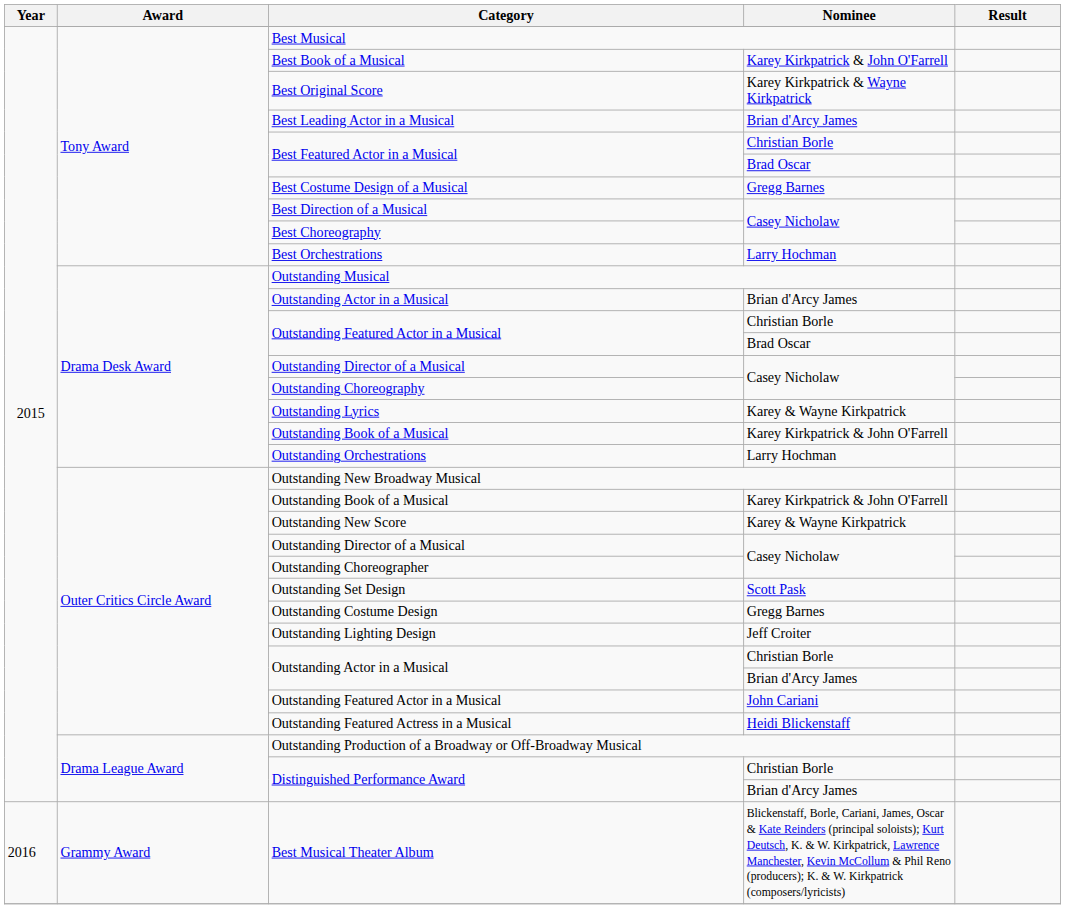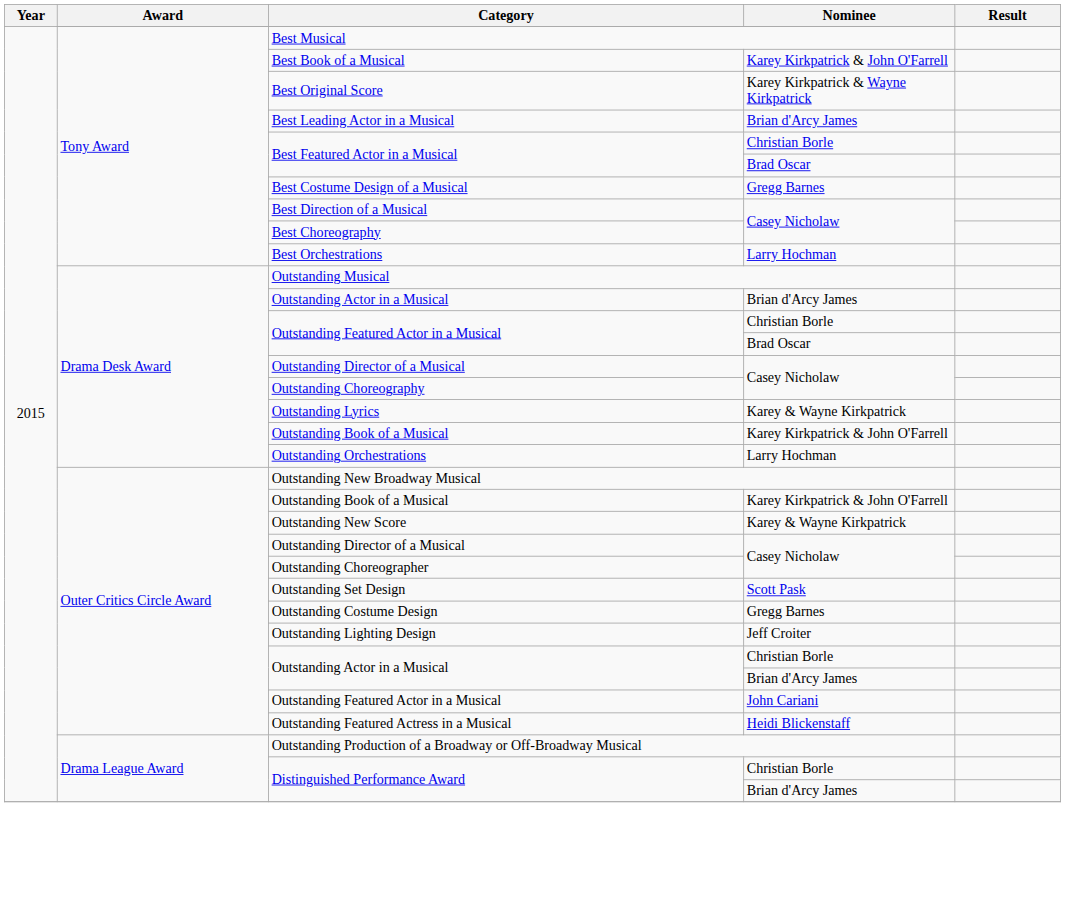 <table class="wikitable" style="width:95%;">
 <tr>
 <th style="width:5%;">Year</th>
 <th style="width:20%;">Award</th>
 <th style="width:45%;">Category</th>
 <th style="width:20%;">Nominee</th>
 <th style="width:10%;">Result</th>
 </tr>
 <tr>
 <td rowspan=35 style="text-align:center;">2015</td>
 </tr>
 <tr>
 <td rowspan=10><a href='#'>Tony Award</a></td>
 <td colspan=2><a href='#'>Best Musical</a></td>
 <td></td>
 </tr>
 <tr>
 <td><a href='#'>Best Book of a Musical</a></td>
 <td><a href='#'>Karey Kirkpatrick</a> & <a href='#'>John O'Farrell</a></td>
 <td></td>
 </tr>
 <tr>
 <td><a href='#'>Best Original Score</a></td>
 <td>Karey Kirkpatrick & <a href='#'>Wayne Kirkpatrick</a></td>
 <td></td>
 </tr>
 <tr>
 <td><a href='#'>Best Leading Actor in a Musical</a></td>
 <td><a href='#'>Brian d'Arcy James</a></td>
 <td></td>
 </tr>
 <tr>
 <td rowspan=2><a href='#'>Best Featured Actor in a Musical</a></td>
 <td><a href='#'>Christian Borle</a></td>
 <td></td>
 </tr>
 <tr>
 <td><a href='#'>Brad Oscar</a></td>
 <td></td>
 </tr>
 <tr>
 <td><a href='#'>Best Costume Design of a Musical</a></td>
 <td><a href='#'>Gregg Barnes</a></td>
 <td></td>
 </tr>
 <tr>
 <td><a href='#'>Best Direction of a Musical</a></td>
 <td rowspan=2><a href='#'>Casey Nicholaw</a></td>
 <td></td>
 </tr>
 <tr>
 <td><a href='#'>Best Choreography</a></td>
 <td></td>
 </tr>
 <tr>
 <td><a href='#'>Best Orchestrations</a></td>
 <td><a href='#'>Larry Hochman</a></td>
 <td></td>
 </tr>
 <tr>
 <td rowspan=9><a href='#'>Drama Desk Award</a></td>
 <td colspan=2><a href='#'>Outstanding Musical</a></td>
 <td></td>
 </tr>
 <tr>
 <td><a href='#'>Outstanding Actor in a Musical</a></td>
 <td>Brian d'Arcy James</td>
 <td></td>
 </tr>
 <tr>
 <td rowspan="2"><a href='#'>Outstanding Featured Actor in a Musical</a></td>
 <td>Christian Borle</td>
 <td></td>
 </tr>
 <tr>
 <td>Brad Oscar</td>
 <td></td>
 </tr>
 <tr>
 <td><a href='#'>Outstanding Director of a Musical</a></td>
 <td rowspan=2>Casey Nicholaw</td>
 <td></td>
 </tr>
 <tr>
 <td><a href='#'>Outstanding Choreography</a></td>
 <td></td>
 </tr>
 <tr>
 <td><a href='#'>Outstanding Lyrics</a></td>
 <td>Karey & Wayne Kirkpatrick</td>
 <td></td>
 </tr>
 <tr>
 <td><a href='#'>Outstanding Book of a Musical</a></td>
 <td>Karey Kirkpatrick & John O'Farrell</td>
 <td></td>
 </tr>
 <tr>
 <td><a href='#'>Outstanding Orchestrations</a></td>
 <td>Larry Hochman</td>
 <td></td>
 </tr>
 <tr>
 <td rowspan=12><a href='#'>Outer Critics Circle Award</a></td>
 <td colspan=2>Outstanding New Broadway Musical</td>
 <td></td>
 </tr>
 <tr>
 <td>Outstanding Book of a Musical</td>
 <td>Karey Kirkpatrick & John O'Farrell</td>
 <td></td>
 </tr>
 <tr>
 <td>Outstanding New Score</td>
 <td>Karey & Wayne Kirkpatrick</td>
 <td></td>
 </tr>
 <tr>
 <td>Outstanding Director of a Musical</td>
 <td rowspan=2>Casey Nicholaw</td>
 <td></td>
 </tr>
 <tr>
 <td>Outstanding Choreographer</td>
 <td></td>
 </tr>
 <tr>
 <td>Outstanding Set Design</td>
 <td><a href='#'>Scott Pask</a></td>
 <td></td>
 </tr>
 <tr>
 <td>Outstanding Costume Design</td>
 <td>Gregg Barnes</td>
 <td></td>
 </tr>
 <tr>
 <td>Outstanding Lighting Design</td>
 <td>Jeff Croiter</td>
 <td></td>
 </tr>
 <tr>
 <td rowspan=2>Outstanding Actor in a Musical</td>
 <td>Christian Borle</td>
 <td></td>
 </tr>
 <tr>
 <td>Brian d'Arcy James</td>
 <td></td>
 </tr>
 <tr>
 <td>Outstanding Featured Actor in a Musical</td>
 <td><a href='#'>John Cariani</a></td>
 <td></td>
 </tr>
 <tr>
 <td>Outstanding Featured Actress in a Musical</td>
 <td><a href='#'>Heidi Blickenstaff</a></td>
 <td></td>
 </tr>
 <tr>
 <td rowspan=3><a href='#'>Drama League Award</a></td>
 <td colspan=2>Outstanding Production of a Broadway or Off-Broadway Musical</td>
 <td></td>
 </tr>
 <tr>
 <td rowspan=2><a href='#'>Distinguished Performance Award</a></td>
 <td>Christian Borle</td>
 <td></td>
 </tr>
 <tr>
 <td>Brian d'Arcy James</td>
 <td></td>
 </tr>
 <tr>
-<td>2016</td>
-<td><a href='#'>Grammy Award</a></td>
-<td><a href='#'>Best Musical Theater Album</a></td>
-<td><small>Blickenstaff, Borle, Cariani, James, Oscar & <a href='#'>Kate Reinders</a> (principal soloists); <a href='#'>Kurt Deutsch</a>, K. & W. Kirkpatrick, <a href='#'>Lawrence Manchester</a>, <a href='#'>Kevin McCollum</a> & Phil Reno (producers); K. & W. Kirkpatrick (composers/lyricists)</small></td>
-<td></td>
-</tr>
-<tr>
 </tr>
 </table>
